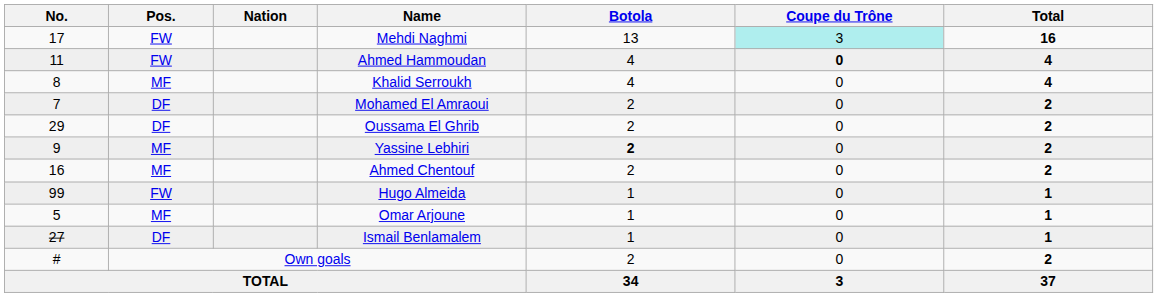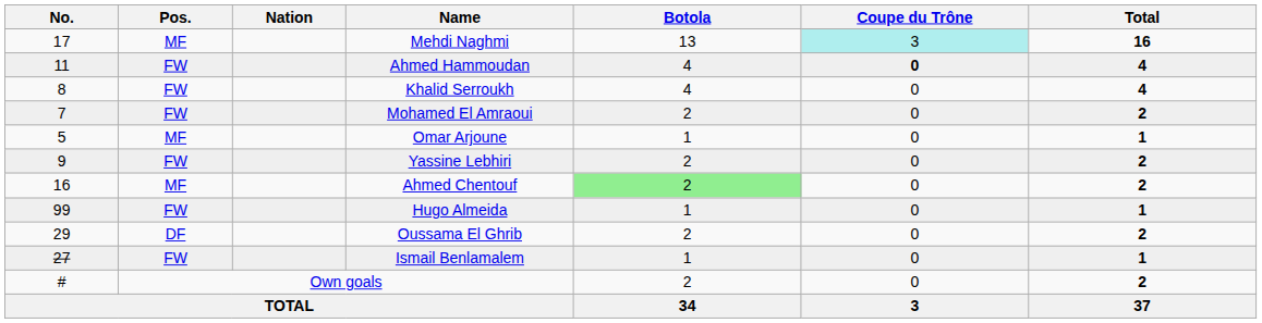 <table class="wikitable sortable" style="font-size: 95%; text-align: center">
 <tr>
 <th width="5%"><strong>No.</strong></th>
 <th width="5%"><strong>Pos.</strong></th>
 <th width="5%"><strong>Nation</strong></th>
 <th width="10%"><strong>Name</strong></th>
 <th width="10%"><a href='#'>Botola</a></th>
 <th width="10%"><a href='#'>Coupe du Trône</a></th>
 <th width="10%">Total</th>
 </tr>
 <tr>
 <td>17</td>
-<td><a href='#'>FW</a></td>
+<td><a href='#'>MF</a></td>
 <td></td>
 <td><a href='#'>Mehdi Naghmi</a></td>
 <td>13 </td>
 <td style="background: paleturquoise;">3 </td>
 <td><strong>16</strong> </td>
 </tr>
 <tr bgcolor="#EFEFEF">
 <td>11</td>
 <td><a href='#'>FW</a></td>
 <td></td>
 <td><a href='#'>Ahmed Hammoudan</a></td>
 <td>4 </td>
 <td><strong>0 </strong></td>
 <td><strong>4</strong> </td>
 </tr>
 <tr>
 <td>8</td>
-<td><a href='#'>MF</a></td>
+<td><a href='#'>FW</a></td>
 <td></td>
 <td><a href='#'>Khalid Serroukh</a></td>
 <td>4 </td>
 <td>0 </td>
 <td><strong>4</strong> </td>
 </tr>
 <tr bgcolor="#EFEFEF">
 <td>7</td>
-<td><a href='#'>DF</a></td>
+<td><a href='#'>FW</a></td>
 <td></td>
 <td><a href='#'>Mohamed El Amraoui</a></td>
 <td>2 </td>
 <td>0 </td>
 <td><strong>2</strong> </td>
 </tr>
 <tr>
-<td>29</td>
-<td><a href='#'>DF</a></td>
+<td>5</td>
+<td><a href='#'>MF</a></td>
 <td></td>
-<td><a href='#'>Oussama El Ghrib</a></td>
-<td>2 </td>
+<td><a href='#'>Omar Arjoune</a></td>
+<td>1 </td>
 <td>0 </td>
-<td><strong>2</strong> </td>
+<td><strong>1</strong> </td>
 </tr>
 <tr bgcolor="#EFEFEF">
 <td>9</td>
-<td><a href='#'>MF</a></td>
+<td><a href='#'>FW</a></td>
 <td></td>
 <td><a href='#'>Yassine Lebhiri</a></td>
-<td><strong>2 </strong></td>
+<td>2 </td>
 <td>0 </td>
 <td><strong>2</strong> </td>
 </tr>
 <tr>
 <td>16</td>
 <td><a href='#'>MF</a></td>
 <td></td>
 <td><a href='#'>Ahmed Chentouf</a></td>
-<td>2 </td>
+<td style="background: lightgreen;">2 </td>
 <td>0 </td>
 <td><strong>2</strong> </td>
 </tr>
 <tr bgcolor="#EFEFEF">
 <td>99</td>
 <td><a href='#'>FW</a></td>
 <td></td>
 <td><a href='#'>Hugo Almeida</a></td>
 <td>1 </td>
 <td>0 </td>
 <td><strong>1</strong> </td>
 </tr>
 <tr>
-<td>5</td>
-<td><a href='#'>MF</a></td>
+<td>29</td>
+<td><a href='#'>DF</a></td>
 <td></td>
-<td><a href='#'>Omar Arjoune</a></td>
-<td>1 </td>
+<td><a href='#'>Oussama El Ghrib</a></td>
+<td>2 </td>
 <td>0 </td>
-<td><strong>1</strong> </td>
+<td><strong>2</strong> </td>
 </tr>
 <tr bgcolor="#EFEFEF">
 <td><s>27</s></td>
-<td><a href='#'>DF</a></td>
+<td><a href='#'>FW</a></td>
 <td></td>
 <td><a href='#'>Ismail Benlamalem</a></td>
 <td>1 </td>
 <td>0 </td>
 <td><strong>1</strong> </td>
 </tr>
 <tr>
 <td>#</td>
 <td colspan=3><a href='#'>Own goals</a></td>
 <td>2 </td>
 <td>0 </td>
 <td><strong>2</strong> </td>
 </tr>
 <tr bgcolor="F1F1F1" >
 <td colspan=4><strong>TOTAL</strong></td>
 <td><strong>34</strong> </td>
 <td><strong>3</strong> </td>
 <td><strong>37</strong> </td>
 </tr>
 </table>
